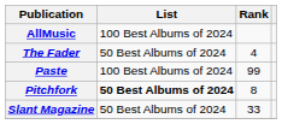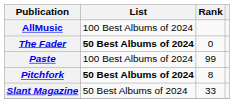 <table class="wikitable sortable plainrowheaders">
 <tr>
 <th scope="col">Publication</th>
 <th scope="col">List</th>
 <th scope="col" data-sort-type="number">Rank</th>
 <th scope="col" class="unsortable"></th>
 </tr>
 <tr>
 <th scope="row"><a href='#'>AllMusic</a></th>
 <td>100 Best Albums of 2024</td>
 <td></td>
 <td></td>
 </tr>
 <tr>
 <th scope="row"><em><a href='#'>The Fader</a></em></th>
-<td>50 Best Albums of 2024</td>
-<td style="text-align:center;">4</td>
+<td><strong>50 Best Albums of 2024</strong></td>
+<td style="text-align:center;">0</td>
 <td></td>
 </tr>
 <tr>
 <th scope="row"><em><a href='#'>Paste</a></em></th>
 <td>100 Best Albums of 2024</td>
 <td style="text-align:center;">99</td>
 <td></td>
 </tr>
 <tr>
 <th scope="row"><em><a href='#'>Pitchfork</a></em></th>
 <td><strong>50 Best Albums of 2024</strong></td>
 <td style="text-align:center;">8</td>
 <td></td>
 </tr>
 <tr>
 <th scope="row"><em><a href='#'>Slant Magazine</a></em></th>
 <td>50 Best Albums of 2024</td>
 <td style="text-align:center;">33</td>
 <td></td>
 </tr>
 <tr>
 </tr>
 </table>
